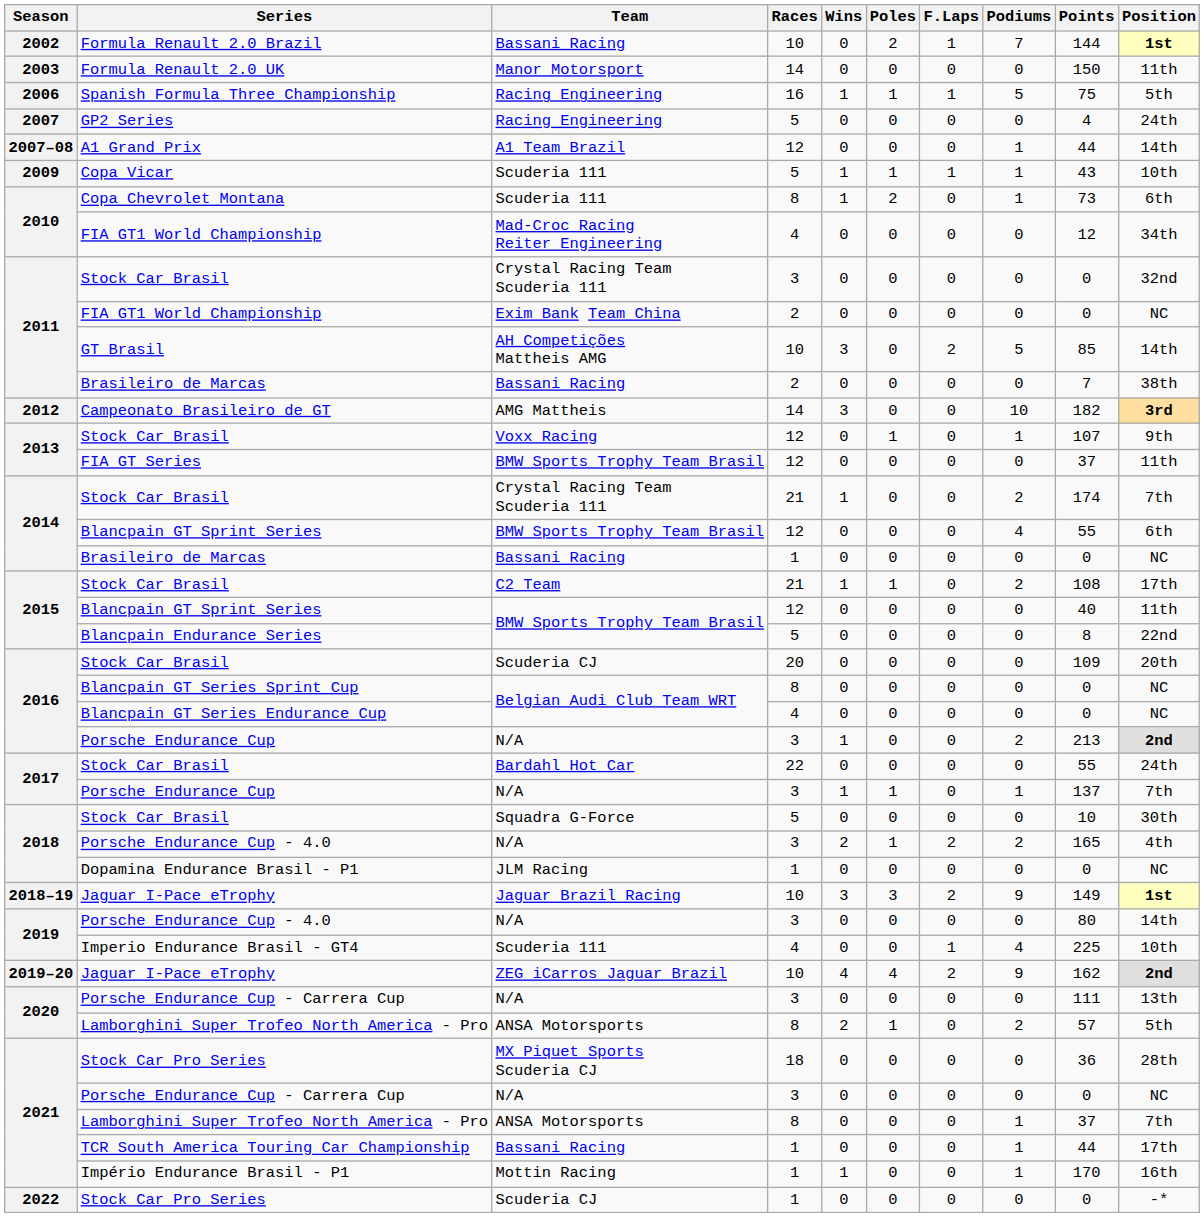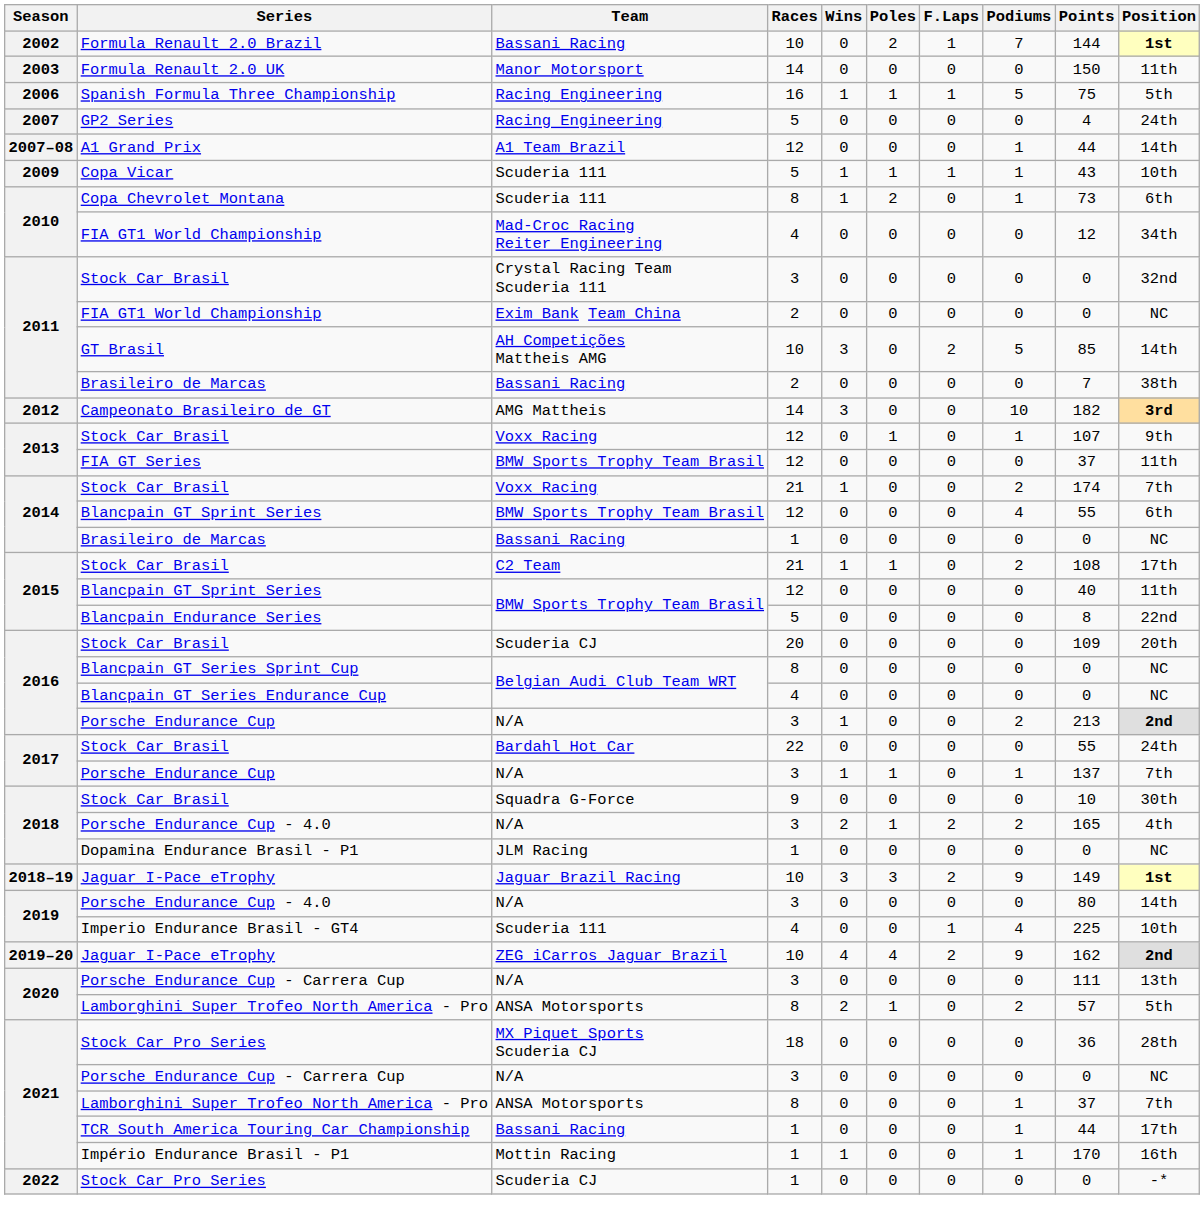 <table class="wikitable" style="font-size: 90%; text-align:center">
 <tr>
 <th>Season</th>
 <th>Series</th>
 <th>Team</th>
 <th>Races</th>
 <th>Wins</th>
 <th>Poles</th>
 <th>F.Laps</th>
 <th>Podiums</th>
 <th>Points</th>
 <th>Position</th>
 </tr>
 <tr>
 <th>2002</th>
 <td align=left><a href='#'>Formula Renault 2.0 Brazil</a></td>
 <td align=left><a href='#'>Bassani Racing</a></td>
 <td>10</td>
 <td>0</td>
 <td>2</td>
 <td>1</td>
 <td>7</td>
 <td>144</td>
 <td style="background:#ffffbf;"><strong>1st</strong></td>
 </tr>
 <tr>
 <th>2003</th>
 <td align=left><a href='#'>Formula Renault 2.0 UK</a></td>
 <td align=left><a href='#'>Manor Motorsport</a></td>
 <td>14</td>
 <td>0</td>
 <td>0</td>
 <td>0</td>
 <td>0</td>
 <td>150</td>
 <td>11th</td>
 </tr>
 <tr>
 <th>2006</th>
 <td align=left><a href='#'>Spanish Formula Three Championship</a></td>
 <td align=left><a href='#'>Racing Engineering</a></td>
 <td>16</td>
 <td>1</td>
 <td>1</td>
 <td>1</td>
 <td>5</td>
 <td>75</td>
 <td>5th</td>
 </tr>
 <tr>
 <th>2007</th>
 <td align=left><a href='#'>GP2 Series</a></td>
 <td align=left><a href='#'>Racing Engineering</a></td>
 <td>5</td>
 <td>0</td>
 <td>0</td>
 <td>0</td>
 <td>0</td>
 <td>4</td>
 <td>24th</td>
 </tr>
 <tr>
 <th>2007–08</th>
 <td align=left><a href='#'>A1 Grand Prix</a></td>
 <td align=left><a href='#'>A1 Team Brazil</a></td>
 <td>12</td>
 <td>0</td>
 <td>0</td>
 <td>0</td>
 <td>1</td>
 <td>44</td>
 <td>14th</td>
 </tr>
 <tr>
 <th>2009</th>
 <td align=left><a href='#'>Copa Vicar</a></td>
 <td align=left>Scuderia 111</td>
 <td>5</td>
 <td>1</td>
 <td>1</td>
 <td>1</td>
 <td>1</td>
 <td>43</td>
 <td>10th</td>
 </tr>
 <tr>
 <th rowspan=2>2010</th>
 <td align=left><a href='#'>Copa Chevrolet Montana</a></td>
 <td align=left>Scuderia 111</td>
 <td>8</td>
 <td>1</td>
 <td>2</td>
 <td>0</td>
 <td>1</td>
 <td>73</td>
 <td>6th</td>
 </tr>
 <tr>
 <td align=left><a href='#'>FIA GT1 World Championship</a></td>
 <td align=left><a href='#'>Mad-Croc Racing</a><br><a href='#'>Reiter Engineering</a></td>
 <td>4</td>
 <td>0</td>
 <td>0</td>
 <td>0</td>
 <td>0</td>
 <td>12</td>
 <td>34th</td>
 </tr>
 <tr>
 <th rowspan=4>2011</th>
 <td align=left><a href='#'>Stock Car Brasil</a></td>
 <td align=left>Crystal Racing Team<br>Scuderia 111</td>
 <td>3</td>
 <td>0</td>
 <td>0</td>
 <td>0</td>
 <td>0</td>
 <td>0</td>
 <td>32nd</td>
 </tr>
 <tr>
 <td align=left><a href='#'>FIA GT1 World Championship</a></td>
 <td align=left><a href='#'>Exim Bank</a> <a href='#'>Team China</a></td>
 <td>2</td>
 <td>0</td>
 <td>0</td>
 <td>0</td>
 <td>0</td>
 <td>0</td>
 <td>NC</td>
 </tr>
 <tr>
 <td align=left><a href='#'>GT Brasil</a></td>
 <td align=left><a href='#'>AH Competições</a><br>Mattheis AMG</td>
 <td>10</td>
 <td>3</td>
 <td>0</td>
 <td>2</td>
 <td>5</td>
 <td>85</td>
 <td>14th</td>
 </tr>
 <tr>
 <td align=left><a href='#'>Brasileiro de Marcas</a></td>
 <td align=left><a href='#'>Bassani Racing</a></td>
 <td>2</td>
 <td>0</td>
 <td>0</td>
 <td>0</td>
 <td>0</td>
 <td>7</td>
 <td>38th</td>
 </tr>
 <tr>
 <th>2012</th>
 <td align=left><a href='#'>Campeonato Brasileiro de GT</a></td>
 <td align=left>AMG Mattheis</td>
 <td>14</td>
 <td>3</td>
 <td>0</td>
 <td>0</td>
 <td>10</td>
 <td>182</td>
 <td style="background:#FFDF9F;"><strong>3rd</strong></td>
 </tr>
 <tr>
 <th rowspan=2>2013</th>
 <td align=left><a href='#'>Stock Car Brasil</a></td>
 <td align=left><a href='#'>Voxx Racing</a></td>
 <td>12</td>
 <td>0</td>
 <td>1</td>
 <td>0</td>
 <td>1</td>
 <td>107</td>
 <td>9th</td>
 </tr>
 <tr>
 <td align=left><a href='#'>FIA GT Series</a></td>
 <td align=left><a href='#'>BMW Sports Trophy Team Brasil</a></td>
 <td>12</td>
 <td>0</td>
 <td>0</td>
 <td>0</td>
 <td>0</td>
 <td>37</td>
 <td>11th</td>
 </tr>
 <tr>
 <th rowspan=3>2014</th>
 <td align=left><a href='#'>Stock Car Brasil</a></td>
-<td align=left>Crystal Racing Team<br>Scuderia 111</td>
+<td align=left><a href='#'>Voxx Racing</a></td>
 <td>21</td>
 <td>1</td>
 <td>0</td>
 <td>0</td>
 <td>2</td>
 <td>174</td>
 <td>7th</td>
 </tr>
 <tr>
 <td align=left><a href='#'>Blancpain GT Sprint Series</a></td>
 <td align=left><a href='#'>BMW Sports Trophy Team Brasil</a></td>
 <td>12</td>
 <td>0</td>
 <td>0</td>
 <td>0</td>
 <td>4</td>
 <td>55</td>
 <td>6th</td>
 </tr>
 <tr>
 <td align=left><a href='#'>Brasileiro de Marcas</a></td>
 <td align=left><a href='#'>Bassani Racing</a></td>
 <td>1</td>
 <td>0</td>
 <td>0</td>
 <td>0</td>
 <td>0</td>
 <td>0</td>
 <td>NC</td>
 </tr>
 <tr>
 <th rowspan=3>2015</th>
 <td align=left><a href='#'>Stock Car Brasil</a></td>
 <td align=left><a href='#'>C2 Team</a></td>
 <td>21</td>
 <td>1</td>
 <td>1</td>
 <td>0</td>
 <td>2</td>
 <td>108</td>
 <td>17th</td>
 </tr>
 <tr>
 <td align=left><a href='#'>Blancpain GT Sprint Series</a></td>
 <td align=left rowspan=2 nowrap><a href='#'>BMW Sports Trophy Team Brasil</a></td>
 <td>12</td>
 <td>0</td>
 <td>0</td>
 <td>0</td>
 <td>0</td>
 <td>40</td>
 <td>11th</td>
 </tr>
 <tr>
 <td align=left><a href='#'>Blancpain Endurance Series</a></td>
 <td>5</td>
 <td>0</td>
 <td>0</td>
 <td>0</td>
 <td>0</td>
 <td>8</td>
 <td>22nd</td>
 </tr>
 <tr>
 <th rowspan=4>2016</th>
 <td align=left><a href='#'>Stock Car Brasil</a></td>
 <td align=left>Scuderia CJ</td>
 <td>20</td>
 <td>0</td>
 <td>0</td>
 <td>0</td>
 <td>0</td>
 <td>109</td>
 <td>20th</td>
 </tr>
 <tr>
 <td align=left><a href='#'>Blancpain GT Series Sprint Cup</a></td>
 <td align=left rowspan=2><a href='#'>Belgian Audi Club Team WRT</a></td>
 <td>8</td>
 <td>0</td>
 <td>0</td>
 <td>0</td>
 <td>0</td>
 <td>0</td>
 <td>NC</td>
 </tr>
 <tr>
 <td align=left><a href='#'>Blancpain GT Series Endurance Cup</a></td>
 <td>4</td>
 <td>0</td>
 <td>0</td>
 <td>0</td>
 <td>0</td>
 <td>0</td>
 <td>NC</td>
 </tr>
 <tr>
 <td align=left><a href='#'>Porsche Endurance Cup</a></td>
 <td align=left>N/A</td>
 <td>3</td>
 <td>1</td>
 <td>0</td>
 <td>0</td>
 <td>2</td>
 <td>213</td>
 <td style="background:#DFDFDF;"><strong>2nd</strong></td>
 </tr>
 <tr>
 <th rowspan=2>2017</th>
 <td align=left><a href='#'>Stock Car Brasil</a></td>
 <td align=left><a href='#'>Bardahl Hot Car</a></td>
 <td>22</td>
 <td>0</td>
 <td>0</td>
 <td>0</td>
 <td>0</td>
 <td>55</td>
 <td>24th</td>
 </tr>
 <tr>
 <td align=left><a href='#'>Porsche Endurance Cup</a></td>
 <td align=left>N/A</td>
 <td>3</td>
 <td>1</td>
 <td>1</td>
 <td>0</td>
 <td>1</td>
 <td>137</td>
 <td>7th</td>
 </tr>
 <tr>
 <th rowspan=3>2018</th>
 <td align=left><a href='#'>Stock Car Brasil</a></td>
 <td align=left>Squadra G-Force</td>
-<td>5</td>
+<td>9</td>
 <td>0</td>
 <td>0</td>
 <td>0</td>
 <td>0</td>
 <td>10</td>
 <td>30th</td>
 </tr>
 <tr>
 <td align=left><a href='#'>Porsche Endurance Cup</a> - 4.0</td>
 <td align=left>N/A</td>
 <td>3</td>
 <td>2</td>
 <td>1</td>
 <td>2</td>
 <td>2</td>
 <td>165</td>
 <td>4th</td>
 </tr>
 <tr>
 <td align=left>Dopamina Endurance Brasil - P1</td>
 <td align=left>JLM Racing</td>
 <td>1</td>
 <td>0</td>
 <td>0</td>
 <td>0</td>
 <td>0</td>
 <td>0</td>
 <td>NC</td>
 </tr>
 <tr>
 <th>2018–19</th>
 <td align=left><a href='#'>Jaguar I-Pace eTrophy</a></td>
 <td align=left><a href='#'>Jaguar Brazil Racing</a></td>
 <td>10</td>
 <td>3</td>
 <td>3</td>
 <td>2</td>
 <td>9</td>
 <td>149</td>
 <td style="background:#ffffbf;"><strong>1st</strong></td>
 </tr>
 <tr>
 <th rowspan=2>2019</th>
 <td align=left><a href='#'>Porsche Endurance Cup</a> - 4.0</td>
 <td align=left>N/A</td>
 <td>3</td>
 <td>0</td>
 <td>0</td>
 <td>0</td>
 <td>0</td>
 <td>80</td>
 <td>14th</td>
 </tr>
 <tr>
 <td align=left>Imperio Endurance Brasil - GT4</td>
 <td align=left>Scuderia 111</td>
 <td>4</td>
 <td>0</td>
 <td>0</td>
 <td>1</td>
 <td>4</td>
 <td>225</td>
 <td>10th</td>
 </tr>
 <tr>
 <th>2019–20</th>
 <td align=left><a href='#'>Jaguar I-Pace eTrophy</a></td>
 <td align=left><a href='#'>ZEG iCarros Jaguar Brazil</a></td>
 <td>10</td>
 <td>4</td>
 <td>4</td>
 <td>2</td>
 <td>9</td>
 <td>162</td>
 <td style="background:#DFDFDF;"><strong>2nd</strong></td>
 </tr>
 <tr>
 <th rowspan=2>2020</th>
 <td align=left><a href='#'>Porsche Endurance Cup</a> - Carrera Cup</td>
 <td align=left>N/A</td>
 <td>3</td>
 <td>0</td>
 <td>0</td>
 <td>0</td>
 <td>0</td>
 <td>111</td>
 <td>13th</td>
 </tr>
 <tr>
 <td align=left><a href='#'>Lamborghini Super Trofeo North America</a> - Pro</td>
 <td align=left>ANSA Motorsports</td>
 <td>8</td>
 <td>2</td>
 <td>1</td>
 <td>0</td>
 <td>2</td>
 <td>57</td>
 <td>5th</td>
 </tr>
 <tr>
 <th rowspan=5>2021</th>
 <td align=left><a href='#'>Stock Car Pro Series</a></td>
 <td align=left><a href='#'>MX Piquet Sports</a><br>Scuderia CJ</td>
 <td>18</td>
 <td>0</td>
 <td>0</td>
 <td>0</td>
 <td>0</td>
 <td>36</td>
 <td>28th</td>
 </tr>
 <tr>
 <td align=left><a href='#'>Porsche Endurance Cup</a> - Carrera Cup</td>
 <td align=left>N/A</td>
 <td>3</td>
 <td>0</td>
 <td>0</td>
 <td>0</td>
 <td>0</td>
 <td>0</td>
 <td>NC</td>
 </tr>
 <tr>
 <td align=left><a href='#'>Lamborghini Super Trofeo North America</a> - Pro</td>
 <td align=left>ANSA Motorsports</td>
 <td>8</td>
 <td>0</td>
 <td>0</td>
 <td>0</td>
 <td>1</td>
 <td>37</td>
 <td>7th</td>
 </tr>
 <tr>
 <td align=left  nowrap><a href='#'>TCR South America Touring Car Championship</a></td>
 <td align=left><a href='#'>Bassani Racing</a></td>
 <td>1</td>
 <td>0</td>
 <td>0</td>
 <td>0</td>
 <td>1</td>
 <td>44</td>
 <td>17th</td>
 </tr>
 <tr>
 <td align=left>Império Endurance Brasil - P1</td>
 <td align=left>Mottin Racing</td>
 <td>1</td>
 <td>1</td>
 <td>0</td>
 <td>0</td>
 <td>1</td>
 <td>170</td>
 <td>16th</td>
 </tr>
 <tr>
 <th>2022</th>
 <td align=left><a href='#'>Stock Car Pro Series</a></td>
 <td align=left>Scuderia CJ</td>
 <td>1</td>
 <td>0</td>
 <td>0</td>
 <td>0</td>
 <td>0</td>
 <td>0</td>
 <td>-*</td>
 </tr>
 </table>
